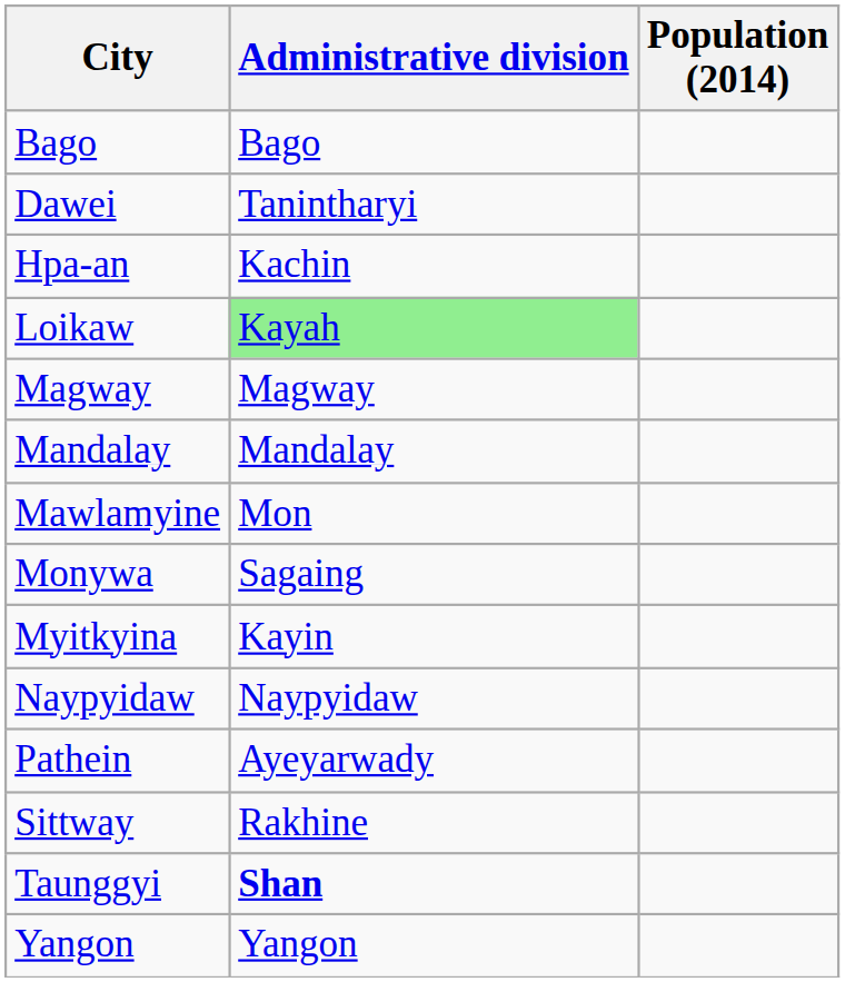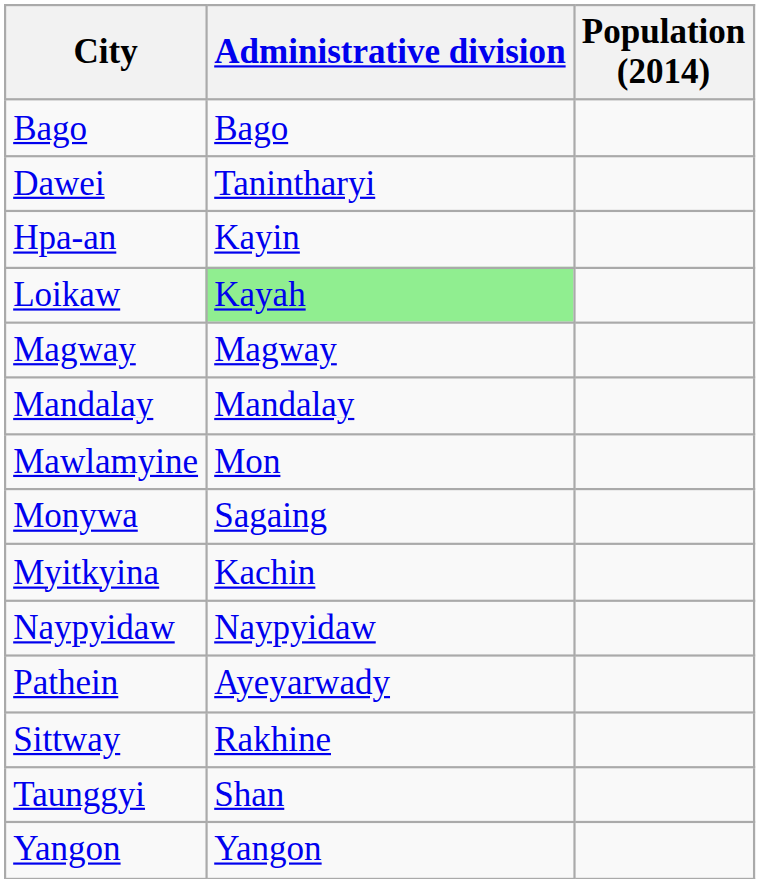 <table class="wikitable sortable sticky-header col3right">
 <tr>
 <th>City</th>
 <th><a href='#'>Administrative division</a></th>
 <th>Population<br>(2014)</th>
 </tr>
 <tr>
 <td><a href='#'>Bago</a></td>
 <td><a href='#'>Bago</a></td>
 <td></td>
 </tr>
 <tr>
 <td><a href='#'>Dawei</a></td>
 <td><a href='#'>Tanintharyi</a></td>
 <td></td>
 </tr>
 <tr>
 <td><a href='#'>Hpa-an</a></td>
-<td><a href='#'>Kachin</a></td>
+<td><a href='#'>Kayin</a></td>
 <td></td>
 </tr>
 <tr>
 <td><a href='#'>Loikaw</a></td>
 <td style="background: lightgreen;"><a href='#'>Kayah</a></td>
 <td></td>
 </tr>
 <tr>
 <td><a href='#'>Magway</a></td>
 <td><a href='#'>Magway</a></td>
 <td></td>
 </tr>
 <tr>
 <td><a href='#'>Mandalay</a></td>
 <td><a href='#'>Mandalay</a></td>
 <td></td>
 </tr>
 <tr>
 <td><a href='#'>Mawlamyine</a></td>
 <td><a href='#'>Mon</a></td>
 <td></td>
 </tr>
 <tr>
 <td><a href='#'>Monywa</a></td>
 <td><a href='#'>Sagaing</a></td>
 <td></td>
 </tr>
 <tr>
 <td><a href='#'>Myitkyina</a></td>
-<td><a href='#'>Kayin</a></td>
+<td><a href='#'>Kachin</a></td>
 <td></td>
 </tr>
 <tr>
 <td><a href='#'>Naypyidaw</a></td>
 <td><a href='#'>Naypyidaw</a></td>
 <td></td>
 </tr>
 <tr>
 <td><a href='#'>Pathein</a></td>
 <td><a href='#'>Ayeyarwady</a></td>
 <td></td>
 </tr>
 <tr>
 <td><a href='#'>Sittway</a></td>
 <td><a href='#'>Rakhine</a></td>
 <td></td>
 </tr>
 <tr>
 <td><a href='#'>Taunggyi</a></td>
-<td><strong><a href='#'>Shan</a></strong></td>
+<td><a href='#'>Shan</a></td>
 <td></td>
 </tr>
 <tr>
 <td><a href='#'>Yangon</a></td>
 <td><a href='#'>Yangon</a></td>
 <td></td>
 </tr>
 </table>
